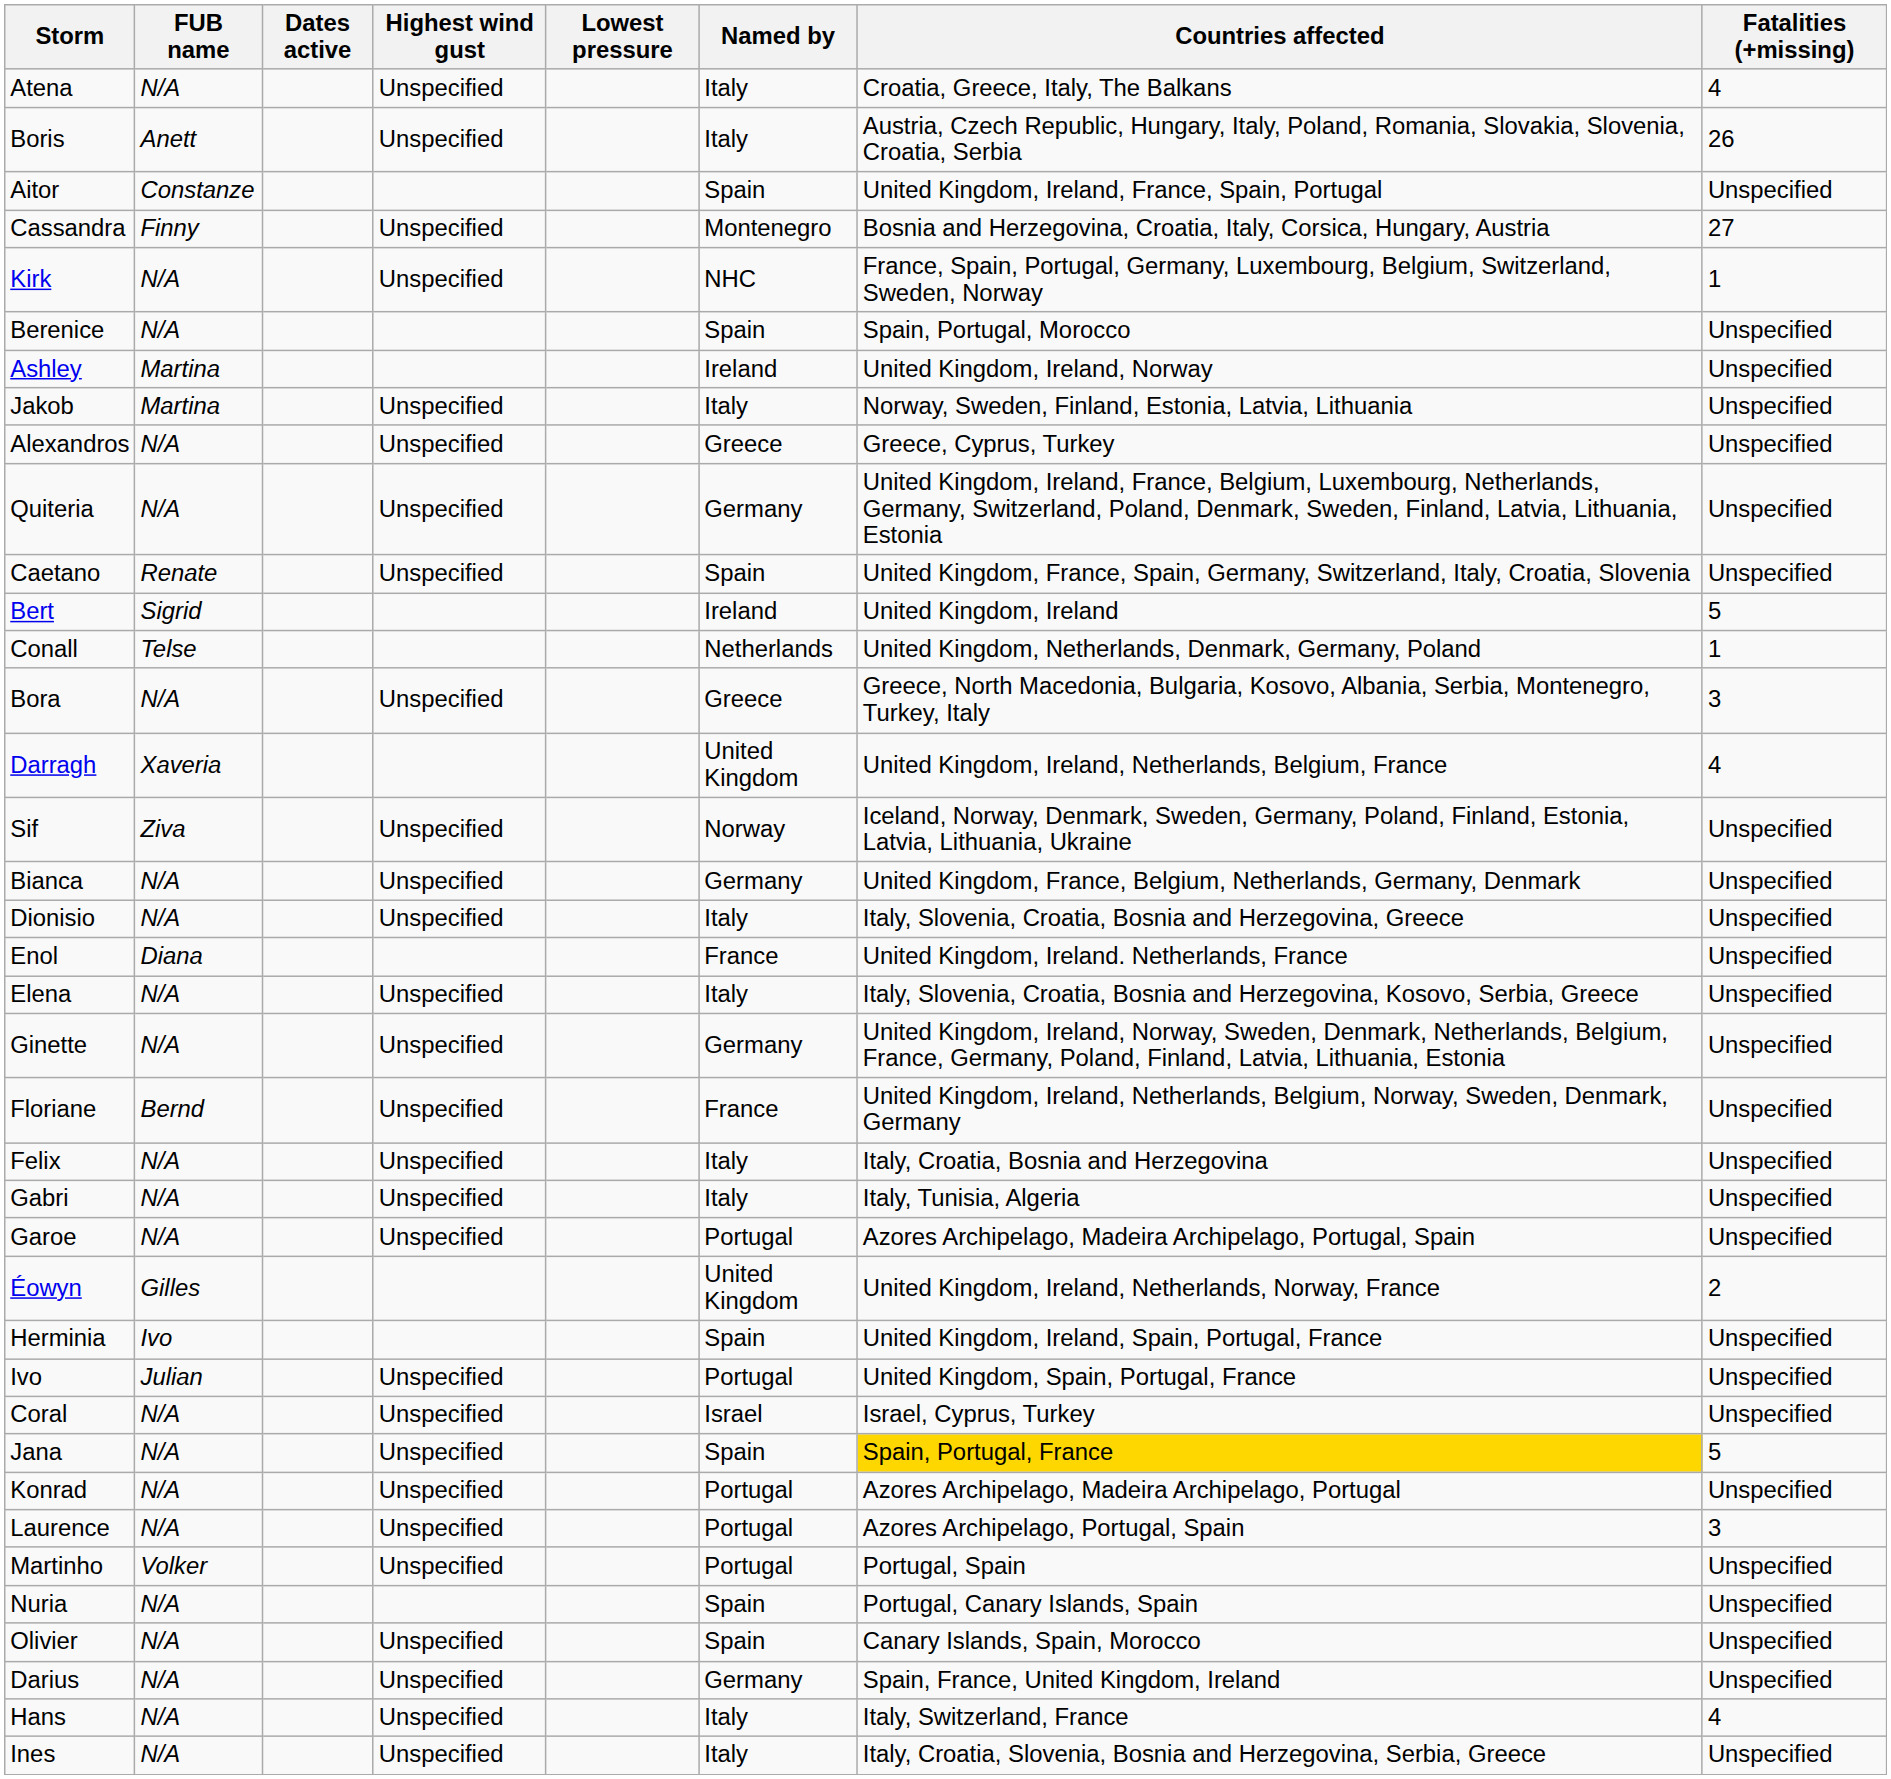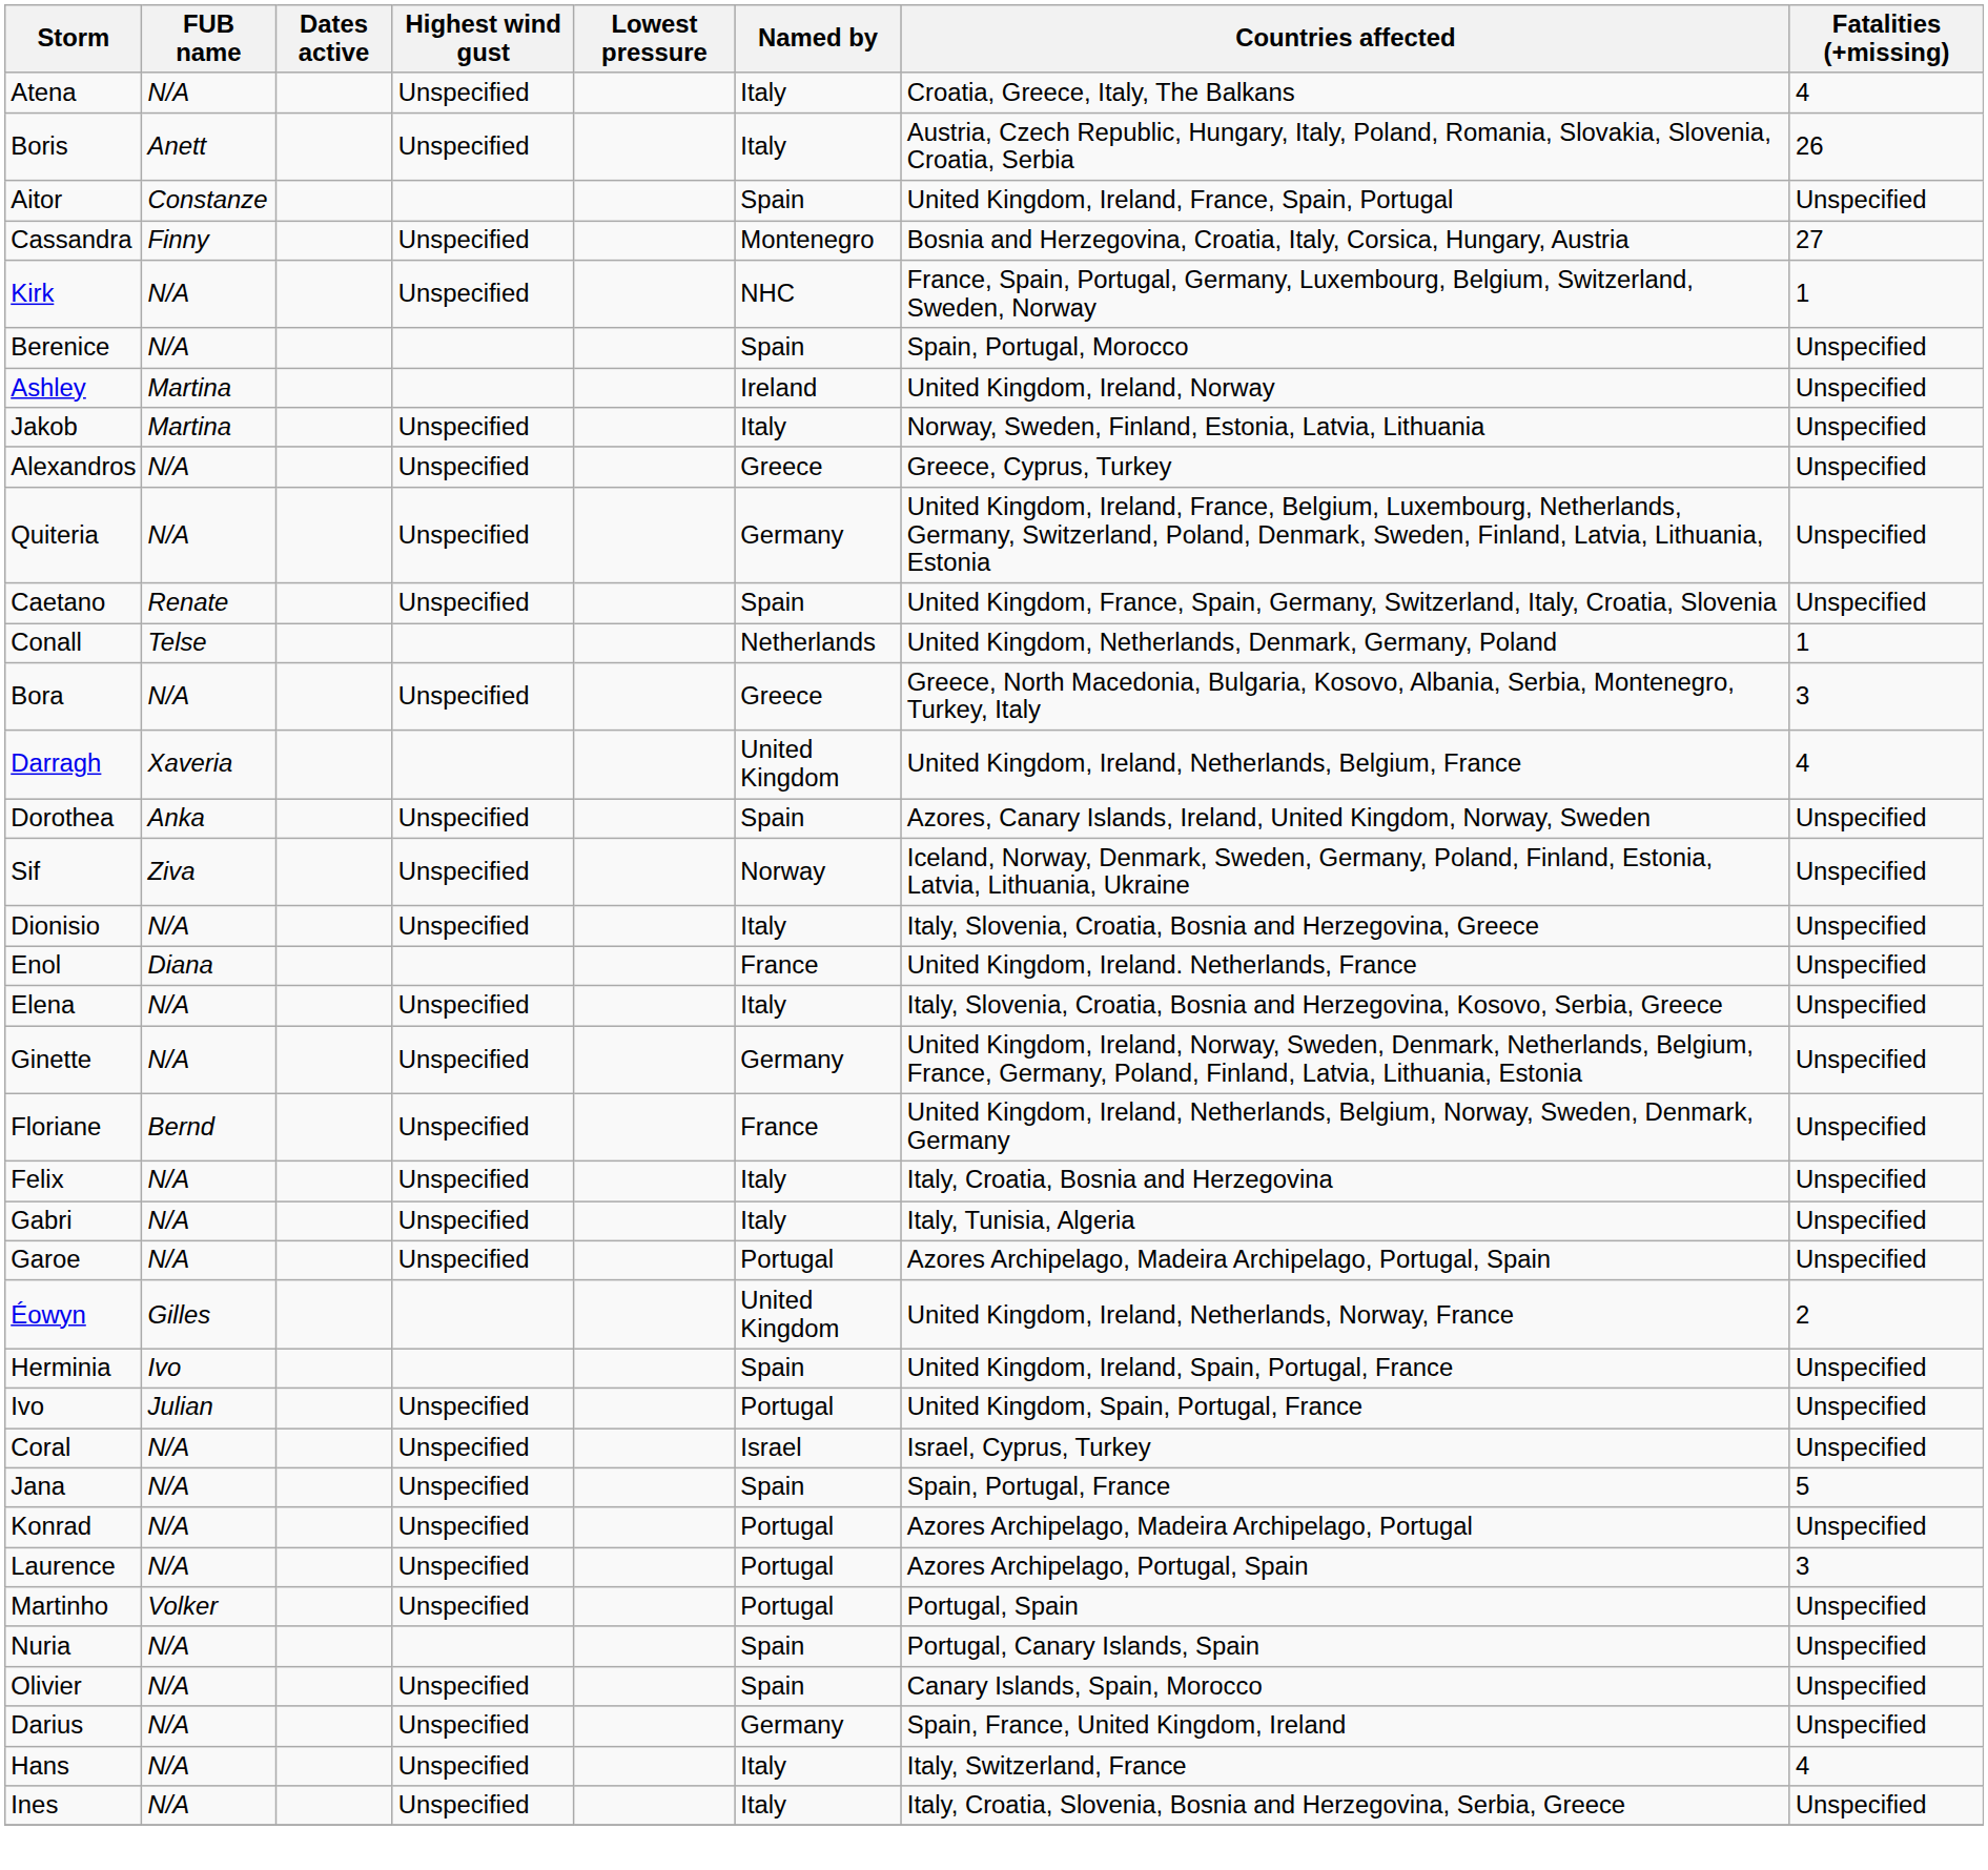 <table class="wikitable sortable" style="width:100%">
 <tr>
 <th>Storm</th>
 <th>FUB name</th>
 <th data-sort-type="number">Dates active </th>
 <th data-sort-type="number">Highest wind gust </th>
 <th data-sort-type="number">Lowest pressure </th>
 <th>Named by</th>
 <th>Countries affected </th>
 <th data-sort-type="number">Fatalities (+missing)</th>
 </tr>
 <tr>
 <td>Atena</td>
 <td><em>N/A</em></td>
 <td></td>
 <td>Unspecified</td>
 <td></td>
 <td>Italy</td>
 <td>Croatia, Greece, Italy, The Balkans</td>
 <td>4</td>
 </tr>
 <tr>
 <td>Boris</td>
 <td><em>Anett</em></td>
 <td></td>
 <td>Unspecified</td>
 <td></td>
 <td>Italy</td>
 <td>Austria, Czech Republic, Hungary, Italy, Poland, Romania, Slovakia, Slovenia, Croatia, Serbia</td>
 <td>26</td>
 </tr>
 <tr>
 <td>Aitor</td>
 <td><em>Constanze</em></td>
 <td></td>
 <td></td>
 <td></td>
 <td>Spain</td>
 <td>United Kingdom, Ireland, France, Spain, Portugal</td>
 <td>Unspecified</td>
 </tr>
 <tr>
 <td>Cassandra</td>
 <td><em>Finny</em></td>
 <td></td>
 <td>Unspecified</td>
 <td></td>
 <td>Montenegro</td>
 <td>Bosnia and Herzegovina, Croatia, Italy, Corsica, Hungary, Austria</td>
 <td>27</td>
 </tr>
 <tr>
 <td><a href='#'>Kirk</a></td>
 <td><em>N/A</em></td>
 <td></td>
 <td>Unspecified</td>
 <td> </td>
 <td>NHC</td>
 <td>France, Spain, Portugal, Germany, Luxembourg, Belgium, Switzerland, Sweden, Norway</td>
 <td>1</td>
 </tr>
 <tr>
 <td>Berenice</td>
 <td><em>N/A</em></td>
 <td></td>
 <td></td>
 <td></td>
 <td>Spain</td>
 <td>Spain, Portugal, Morocco</td>
 <td>Unspecified</td>
 </tr>
 <tr>
 <td><a href='#'>Ashley</a></td>
 <td><em>Martina</em></td>
 <td></td>
 <td></td>
 <td></td>
 <td>Ireland</td>
 <td>United Kingdom, Ireland, Norway</td>
 <td>Unspecified</td>
 </tr>
 <tr>
 <td>Jakob</td>
 <td><em>Martina</em></td>
 <td></td>
 <td>Unspecified</td>
 <td></td>
 <td>Italy</td>
 <td>Norway, Sweden, Finland, Estonia, Latvia, Lithuania</td>
 <td>Unspecified</td>
 </tr>
 <tr>
 <td>Alexandros</td>
 <td><em>N/A</em></td>
 <td></td>
 <td>Unspecified</td>
 <td></td>
 <td>Greece</td>
 <td>Greece, Cyprus, Turkey</td>
 <td>Unspecified</td>
 </tr>
 <tr>
 <td>Quiteria</td>
 <td><em>N/A</em></td>
 <td></td>
 <td>Unspecified</td>
 <td></td>
 <td>Germany</td>
 <td>United Kingdom, Ireland, France, Belgium, Luxembourg, Netherlands, Germany, Switzerland, Poland, Denmark, Sweden, Finland, Latvia, Lithuania, Estonia</td>
 <td>Unspecified</td>
 </tr>
 <tr>
 <td>Caetano</td>
 <td><em>Renate</em></td>
 <td></td>
 <td>Unspecified</td>
 <td></td>
 <td>Spain</td>
 <td>United Kingdom, France, Spain, Germany, Switzerland, Italy, Croatia, Slovenia</td>
 <td>Unspecified</td>
 </tr>
 <tr>
-<td><a href='#'>Bert</a></td>
-<td><em>Sigrid</em></td>
-<td></td>
-<td></td>
-<td></td>
-<td>Ireland</td>
-<td>United Kingdom, Ireland</td>
-<td>5</td>
-</tr>
-<tr>
 <td>Conall</td>
 <td><em>Telse</em></td>
 <td></td>
 <td></td>
 <td></td>
 <td>Netherlands</td>
 <td>United Kingdom, Netherlands, Denmark, Germany, Poland</td>
 <td>1</td>
 </tr>
 <tr>
 <td>Bora</td>
 <td><em>N/A</em></td>
 <td></td>
 <td>Unspecified</td>
 <td></td>
 <td>Greece</td>
 <td>Greece, North Macedonia, Bulgaria, Kosovo, Albania, Serbia, Montenegro, Turkey, Italy</td>
 <td>3</td>
 </tr>
 <tr>
 <td><a href='#'>Darragh</a></td>
 <td><em>Xaveria</em></td>
 <td></td>
 <td></td>
 <td></td>
 <td>United Kingdom</td>
 <td>United Kingdom, Ireland, Netherlands, Belgium, France</td>
 <td>4</td>
 </tr>
 <tr>
+<td>Dorothea</td>
+<td><em>Anka</em></td>
+<td></td>
+<td>Unspecified</td>
+<td></td>
+<td>Spain</td>
+<td>Azores, Canary Islands, Ireland, United Kingdom, Norway, Sweden</td>
+<td>Unspecified</td>
+</tr>
+<tr>
 <td>Sif</td>
 <td><em>Ziva</em></td>
 <td></td>
 <td>Unspecified</td>
 <td></td>
 <td>Norway</td>
 <td>Iceland, Norway, Denmark, Sweden, Germany, Poland, Finland, Estonia, Latvia, Lithuania, Ukraine</td>
-<td>Unspecified</td>
-</tr>
-<tr>
-<td>Bianca</td>
-<td><em>N/A</em></td>
-<td></td>
-<td>Unspecified</td>
-<td></td>
-<td>Germany</td>
-<td>United Kingdom, France, Belgium, Netherlands, Germany, Denmark</td>
 <td>Unspecified</td>
 </tr>
 <tr>
 <td>Dionisio</td>
 <td><em>N/A</em></td>
 <td></td>
 <td>Unspecified</td>
 <td></td>
 <td>Italy</td>
 <td>Italy, Slovenia, Croatia, Bosnia and Herzegovina, Greece</td>
 <td>Unspecified</td>
 </tr>
 <tr>
 <td>Enol</td>
 <td><em>Diana</em></td>
 <td></td>
 <td></td>
 <td></td>
 <td>France</td>
 <td>United Kingdom, Ireland. Netherlands, France</td>
 <td>Unspecified</td>
 </tr>
 <tr>
 <td>Elena</td>
 <td><em>N/A</em></td>
 <td></td>
 <td>Unspecified</td>
 <td></td>
 <td>Italy</td>
 <td>Italy, Slovenia, Croatia, Bosnia and Herzegovina, Kosovo, Serbia, Greece</td>
 <td>Unspecified</td>
 </tr>
 <tr>
 <td>Ginette</td>
 <td><em>N/A</em></td>
 <td></td>
 <td>Unspecified</td>
 <td></td>
 <td>Germany</td>
 <td>United Kingdom, Ireland, Norway, Sweden, Denmark, Netherlands, Belgium, France, Germany, Poland, Finland, Latvia, Lithuania, Estonia</td>
 <td>Unspecified</td>
 </tr>
 <tr>
 <td>Floriane</td>
 <td><em>Bernd</em></td>
 <td></td>
 <td>Unspecified</td>
 <td></td>
 <td>France</td>
 <td>United Kingdom, Ireland, Netherlands, Belgium, Norway, Sweden, Denmark, Germany</td>
 <td>Unspecified</td>
 </tr>
 <tr>
 <td>Felix</td>
 <td><em>N/A</em></td>
 <td></td>
 <td>Unspecified</td>
 <td></td>
 <td>Italy</td>
 <td>Italy, Croatia, Bosnia and Herzegovina</td>
 <td>Unspecified</td>
 </tr>
 <tr>
 <td>Gabri</td>
 <td><em>N/A</em></td>
 <td></td>
 <td>Unspecified</td>
 <td></td>
 <td>Italy</td>
 <td>Italy, Tunisia, Algeria</td>
 <td>Unspecified</td>
 </tr>
 <tr>
 <td>Garoe</td>
 <td><em>N/A</em></td>
 <td></td>
 <td>Unspecified</td>
 <td></td>
 <td>Portugal</td>
 <td>Azores Archipelago, Madeira Archipelago, Portugal, Spain</td>
 <td>Unspecified</td>
 </tr>
 <tr>
 <td><a href='#'>Éowyn</a></td>
 <td><em>Gilles</em></td>
 <td></td>
 <td></td>
 <td></td>
 <td>United Kingdom</td>
 <td>United Kingdom, Ireland, Netherlands, Norway, France</td>
 <td>2</td>
 </tr>
 <tr>
 <td>Herminia</td>
 <td><em>Ivo</em></td>
 <td></td>
 <td></td>
 <td></td>
 <td>Spain</td>
 <td>United Kingdom, Ireland, Spain, Portugal, France</td>
 <td>Unspecified</td>
 </tr>
 <tr>
 <td>Ivo</td>
 <td><em>Julian</em></td>
 <td></td>
 <td>Unspecified</td>
 <td></td>
 <td>Portugal</td>
 <td>United Kingdom, Spain, Portugal, France</td>
 <td>Unspecified</td>
 </tr>
 <tr>
 <td>Coral</td>
 <td><em>N/A</em></td>
 <td></td>
 <td>Unspecified</td>
 <td></td>
 <td>Israel</td>
 <td>Israel, Cyprus, Turkey</td>
 <td>Unspecified</td>
 </tr>
 <tr>
 <td>Jana</td>
 <td><em>N/A</em></td>
 <td></td>
 <td>Unspecified</td>
 <td></td>
 <td>Spain</td>
-<td style="background: gold;">Spain, Portugal, France</td>
+<td>Spain, Portugal, France</td>
 <td>5</td>
 </tr>
 <tr>
 <td>Konrad</td>
 <td><em>N/A</em></td>
 <td></td>
 <td>Unspecified</td>
 <td></td>
 <td>Portugal</td>
 <td>Azores Archipelago, Madeira Archipelago, Portugal</td>
 <td>Unspecified</td>
 </tr>
 <tr>
 <td>Laurence</td>
 <td><em>N/A</em></td>
 <td></td>
 <td>Unspecified</td>
 <td></td>
 <td>Portugal</td>
 <td>Azores Archipelago, Portugal, Spain</td>
 <td>3</td>
 </tr>
 <tr>
 <td>Martinho</td>
 <td><em>Volker</em></td>
 <td></td>
 <td>Unspecified</td>
 <td></td>
 <td>Portugal</td>
 <td>Portugal, Spain</td>
 <td>Unspecified</td>
 </tr>
 <tr>
 <td>Nuria</td>
 <td><em>N/A</em></td>
 <td></td>
 <td></td>
 <td></td>
 <td>Spain</td>
 <td>Portugal, Canary Islands, Spain</td>
 <td>Unspecified</td>
 </tr>
 <tr>
 <td>Olivier</td>
 <td><em>N/A</em></td>
 <td></td>
 <td>Unspecified</td>
 <td></td>
 <td>Spain</td>
 <td>Canary Islands, Spain, Morocco</td>
 <td>Unspecified</td>
 </tr>
 <tr>
 <td>Darius</td>
 <td><em>N/A</em></td>
 <td></td>
 <td>Unspecified</td>
 <td></td>
 <td>Germany</td>
 <td>Spain, France, United Kingdom, Ireland</td>
 <td>Unspecified</td>
 </tr>
 <tr>
 <td>Hans</td>
 <td><em>N/A</em></td>
 <td></td>
 <td>Unspecified</td>
 <td></td>
 <td>Italy</td>
 <td>Italy, Switzerland, France</td>
 <td>4</td>
 </tr>
 <tr>
 <td>Ines</td>
 <td><em>N/A</em></td>
 <td></td>
 <td>Unspecified</td>
 <td></td>
 <td>Italy</td>
 <td>Italy, Croatia, Slovenia, Bosnia and Herzegovina, Serbia, Greece</td>
 <td>Unspecified</td>
 </tr>
 <tr>
 </tr>
 </table>
